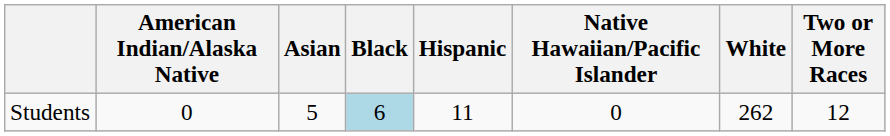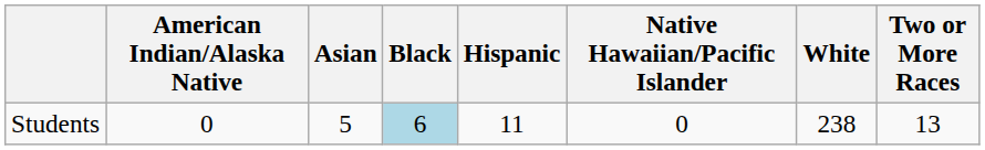 <table class="wikitable" style="text-align: center;">
 <tr>
 <th></th>
 <th>American Indian/Alaska Native</th>
 <th>Asian</th>
 <th>Black</th>
 <th>Hispanic</th>
 <th>Native Hawaiian/Pacific Islander</th>
 <th>White</th>
 <th>Two or More Races</th>
 </tr>
 <tr>
 <td>Students</td>
 <td>0</td>
 <td>5</td>
 <td style="background: lightblue;">6</td>
 <td>11</td>
 <td>0</td>
-<td>262</td>
-<td>12</td>
+<td>238</td>
+<td>13</td>
 </tr>
 </table>
